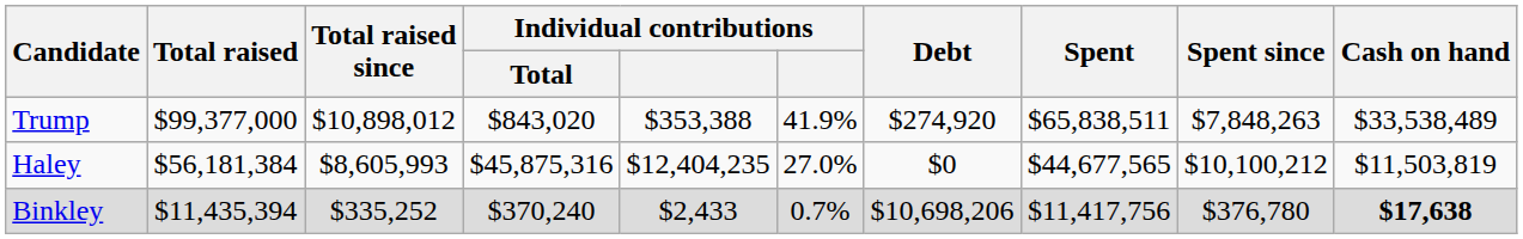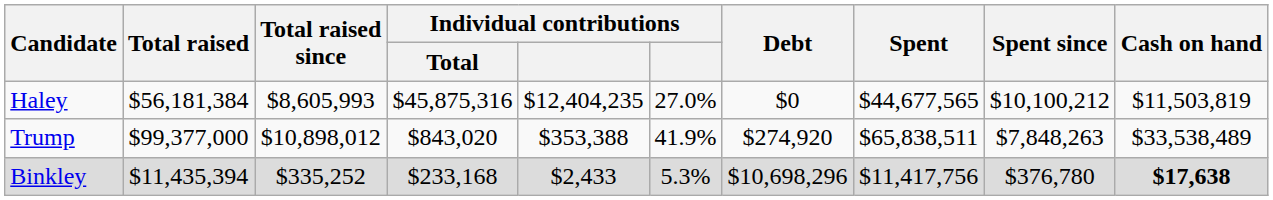 <table class="wikitable sortable" style="text-align:center;">
 <tr>
 <th scope="col" rowspan=2>Candidate</th>
 <th scope="col" data-sort-type=currency rowspan=2>Total raised</th>
 <th scope="col" data-sort-type=currency rowspan=2>Total raised<br>since </th>
 <th scope="col" colspan=3>Individual contributions</th>
 <th scope="col" data-sort-type=currency rowspan=2>Debt</th>
 <th scope="col" data-sort-type=currency rowspan=2>Spent</th>
 <th scope="col" data-sort-type=currency rowspan=2>Spent since<br></th>
 <th scope="col" data-sort-type=currency rowspan=2>Cash on hand</th>
 </tr>
 <tr>
 <th scope="col" data-sort-type=currency>Total</th>
 <th scope="col" data-sort-type=currency></th>
 <th scope="col" data-sort-type=number></th>
 </tr>
 <tr>
+<td style="text-align: left;"><a href='#'>Haley</a></td>
+<td>$56,181,384</td>
+<td>$8,605,993</td>
+<td>$45,875,316</td>
+<td>$12,404,235</td>
+<td>27.0%</td>
+<td>$0</td>
+<td>$44,677,565</td>
+<td>$10,100,212</td>
+<td>$11,503,819</td>
+</tr>
+<tr>
 <td style="text-align: left;"><a href='#'>Trump</a></td>
 <td>$99,377,000</td>
 <td>$10,898,012</td>
 <td>$843,020</td>
 <td>$353,388</td>
 <td>41.9%</td>
 <td>$274,920</td>
 <td>$65,838,511</td>
 <td>$7,848,263</td>
 <td>$33,538,489</td>
 </tr>
-<tr>
-<td style="text-align: left;"><a href='#'>Haley</a></td>
-<td>$56,181,384</td>
-<td>$8,605,993</td>
-<td>$45,875,316</td>
-<td>$12,404,235</td>
-<td>27.0%</td>
-<td>$0</td>
-<td>$44,677,565</td>
-<td>$10,100,212</td>
-<td>$11,503,819</td>
-</tr>
 <tr style=background:gainsboro>
 <td style="text-align: left;"><a href='#'>Binkley</a></td>
 <td>$11,435,394</td>
 <td>$335,252</td>
-<td>$370,240</td>
+<td>$233,168</td>
 <td>$2,433</td>
-<td>0.7%</td>
-<td>$10,698,206</td>
+<td>5.3%</td>
+<td>$10,698,296</td>
 <td>$11,417,756</td>
 <td>$376,780</td>
 <td><strong>$17,638</strong></td>
 </tr>
 </table>
